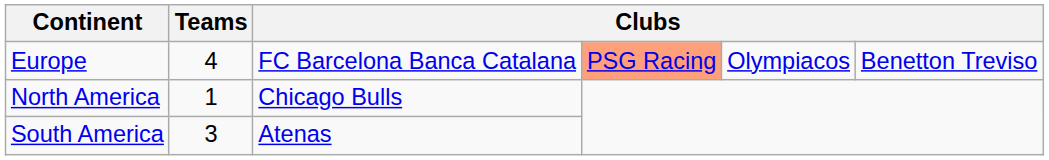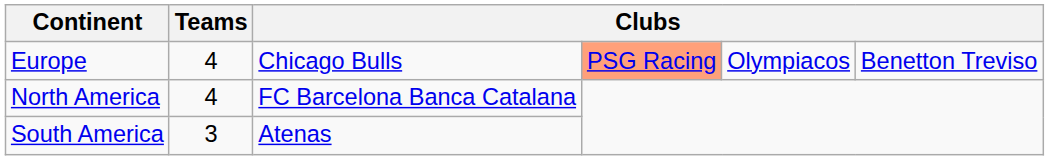 <table class="wikitable" style="margin-left:0.5em;">
 <tr>
 <th>Continent</th>
 <th>Teams</th>
 <th colspan=5>Clubs</th>
 </tr>
 <tr>
 <td><a href='#'>Europe</a></td>
 <td align=center>4</td>
-<td> <a href='#'>FC Barcelona Banca Catalana</a></td>
+<td> <a href='#'>Chicago Bulls</a></td>
 <td style="background: lightsalmon;"> <a href='#'>PSG Racing</a></td>
 <td> <a href='#'>Olympiacos</a></td>
 <td> <a href='#'>Benetton Treviso</a></td>
 </tr>
 <tr>
 <td><a href='#'>North America</a></td>
-<td align=center>1</td>
-<td> <a href='#'>Chicago Bulls</a></td>
+<td align=center>4</td>
+<td> <a href='#'>FC Barcelona Banca Catalana</a></td>
 </tr>
 <tr>
 <td><a href='#'>South America</a></td>
 <td align=center>3</td>
 <td> <a href='#'>Atenas</a></td>
 </tr>
 </table>
